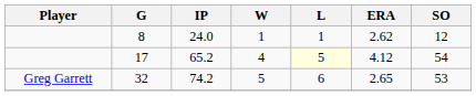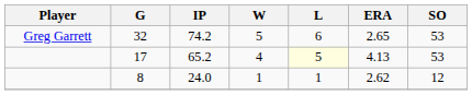 <table class="wikitable sortable">
 <tr>
 <th bgcolor="#DDDDFF" width="16%">Player</th>
 <th bgcolor="#DDDDFF" width="9%">G</th>
 <th bgcolor="#DDDDFF" width="9%">IP</th>
 <th bgcolor="#DDDDFF" width="9%">W</th>
 <th bgcolor="#DDDDFF" width="9%">L</th>
 <th bgcolor="#DDDDFF" width="9%">ERA</th>
 <th bgcolor="#DDDDFF" width="9%">SO</th>
 </tr>
 <tr align="center">
+<td><a href='#'>Greg Garrett</a></td>
+<td>32</td>
+<td>74.2</td>
+<td>5</td>
+<td>6</td>
+<td>2.65</td>
+<td>53</td>
+</tr>
+<tr align="center">
+<td></td>
+<td>17</td>
+<td>65.2</td>
+<td>4</td>
+<td style="background: lightyellow;">5</td>
+<td>4.13</td>
+<td>53</td>
+</tr>
+<tr align="center">
 <td></td>
 <td>8</td>
 <td>24.0</td>
 <td>1</td>
 <td>1</td>
 <td>2.62</td>
 <td>12</td>
 </tr>
 <tr align="center">
-<td></td>
-<td>17</td>
-<td>65.2</td>
-<td>4</td>
-<td style="background: lightyellow;">5</td>
-<td>4.12</td>
-<td>54</td>
-</tr>
-<tr align="center">
-<td><a href='#'>Greg Garrett</a></td>
-<td>32</td>
-<td>74.2</td>
-<td>5</td>
-<td>6</td>
-<td>2.65</td>
-<td>53</td>
-</tr>
-<tr align="center">
 </tr>
 </table>
